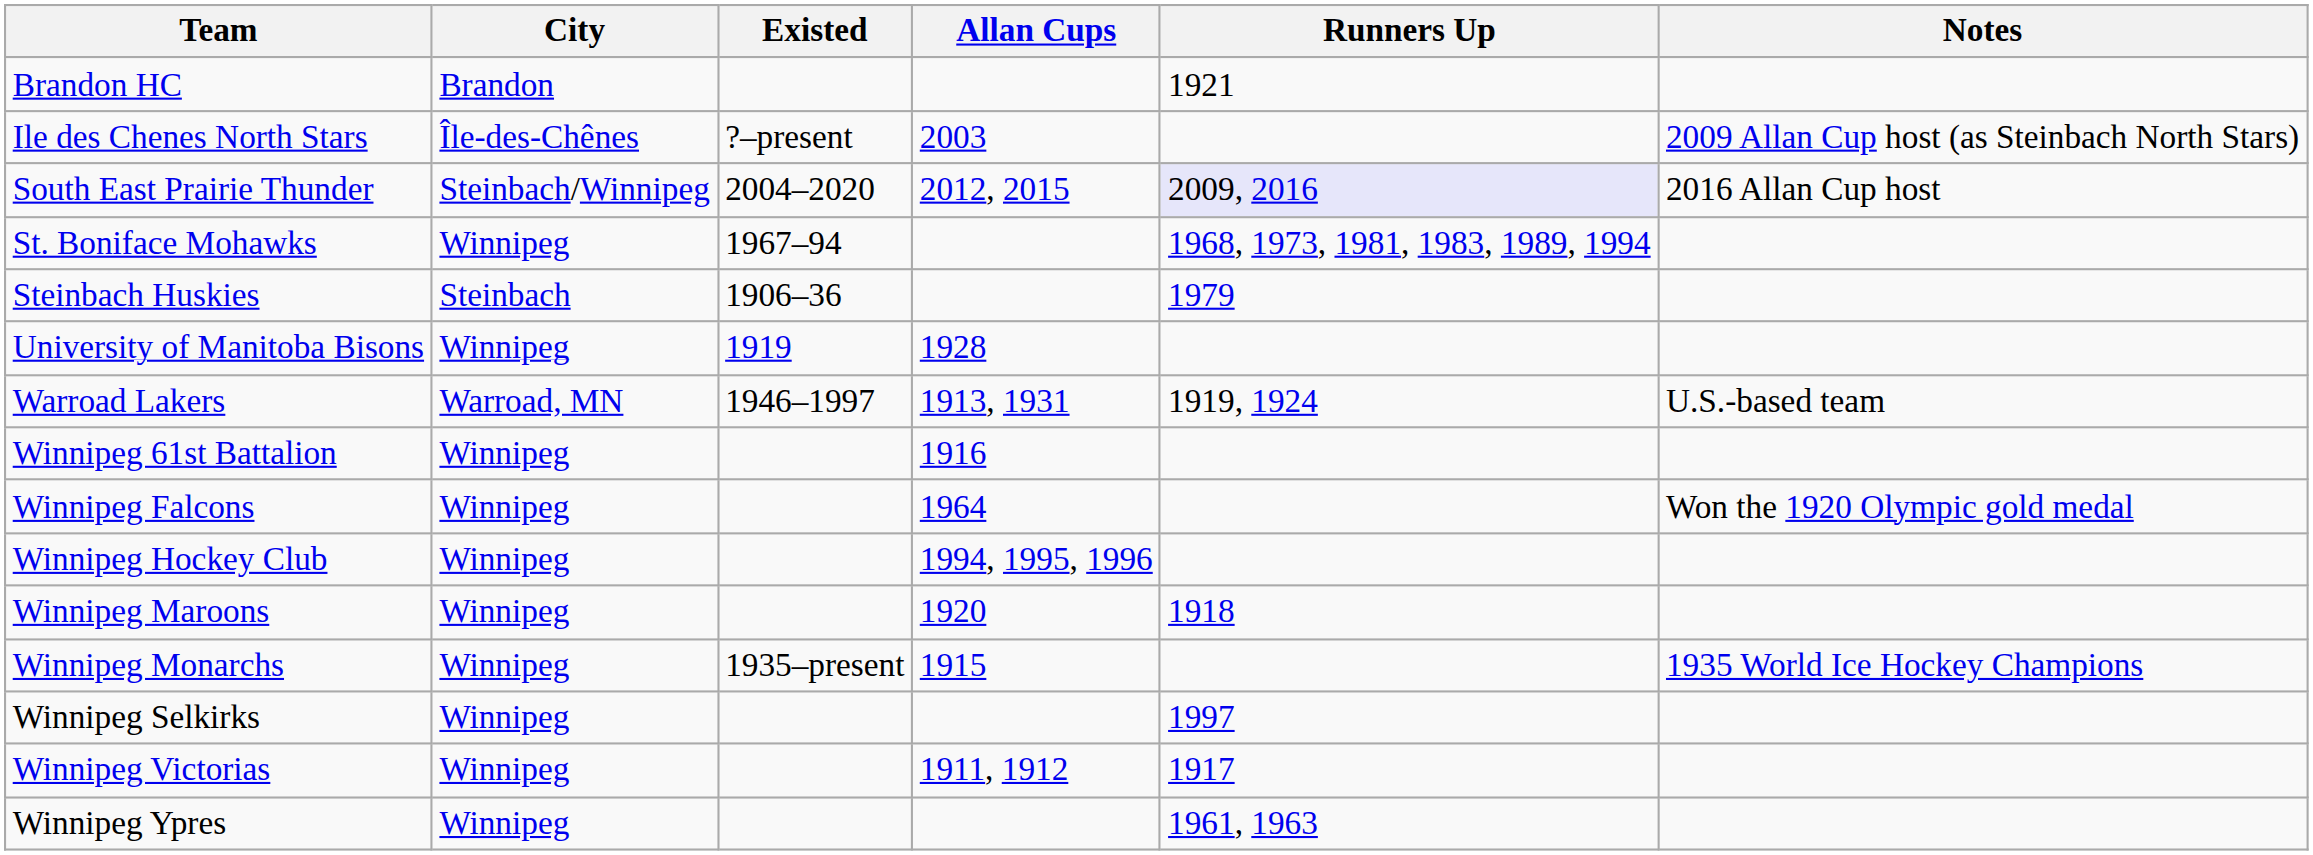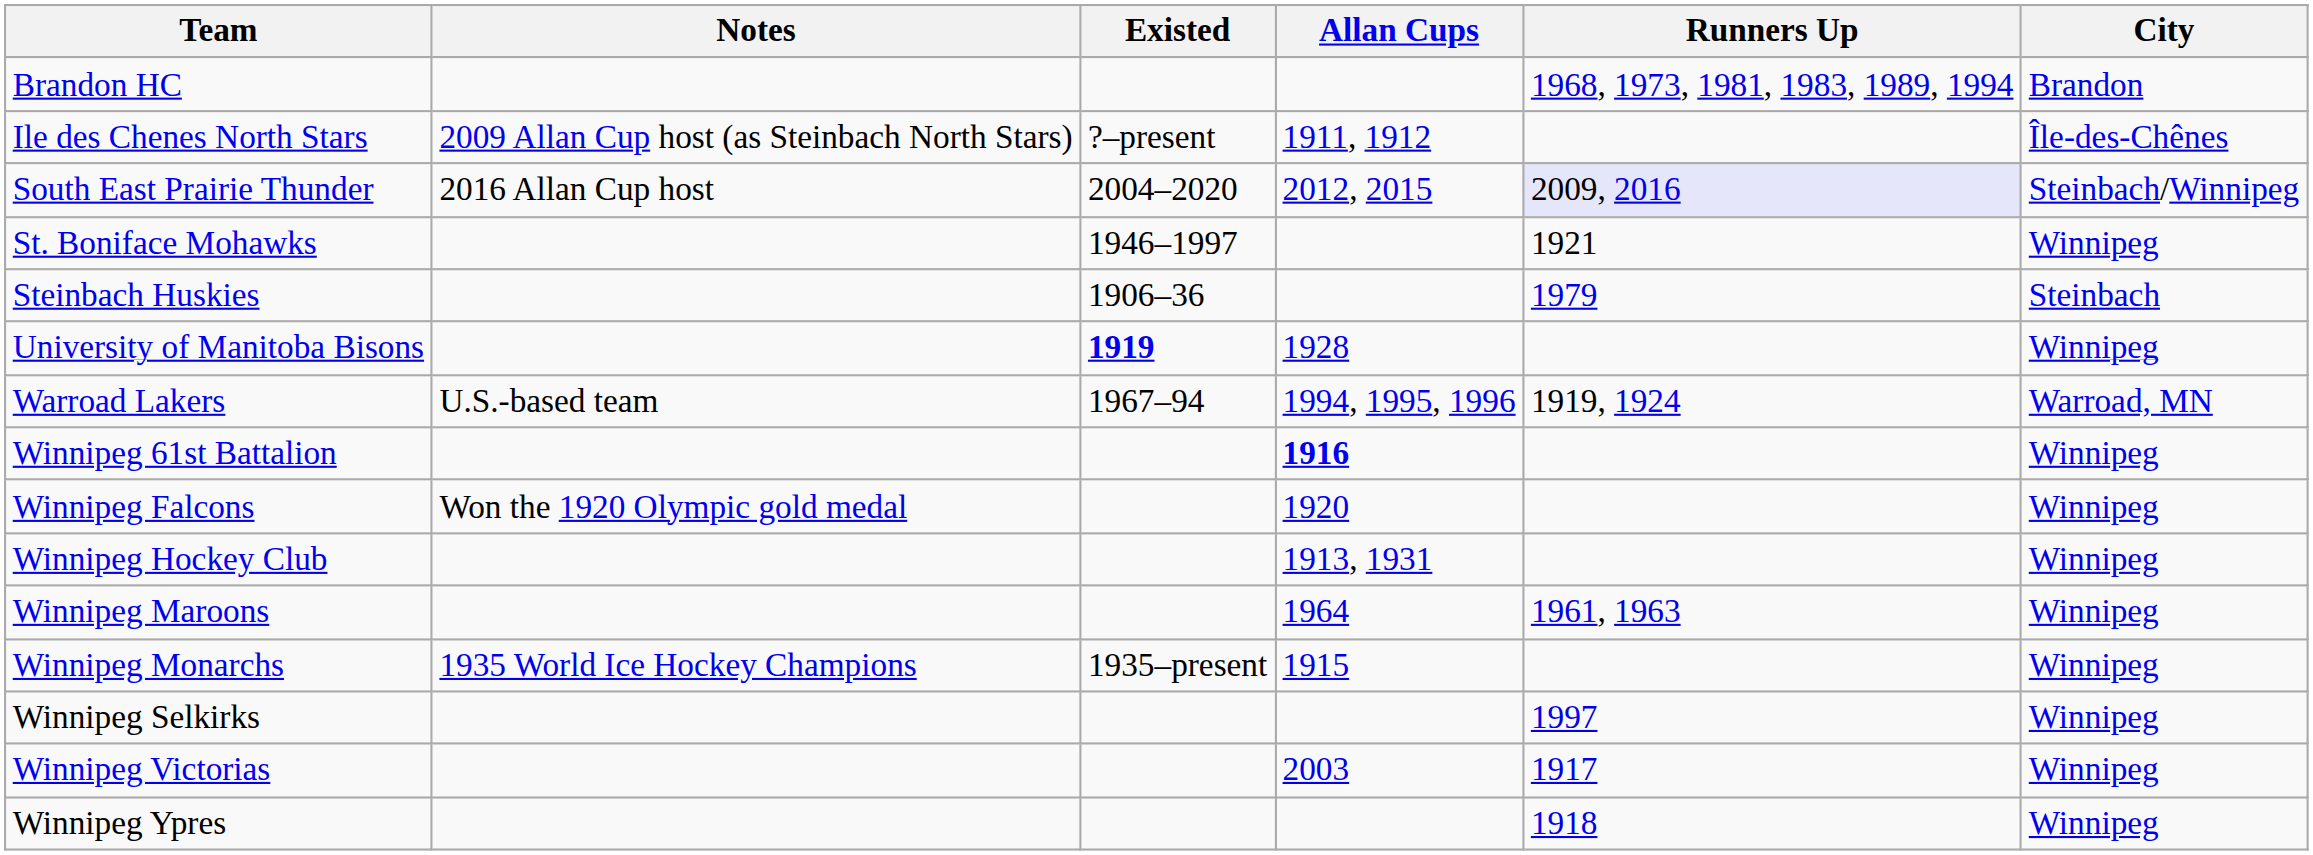 <table class="wikitable">
 <tr>
 <th>Team</th>
-<th>City</th>
+<th>Notes</th>
 <th>Existed</th>
 <th><a href='#'>Allan Cups</a></th>
 <th>Runners Up</th>
-<th>Notes</th>
+<th>City</th>
 </tr>
 <tr>
 <td><a href='#'>Brandon HC</a></td>
-<td><a href='#'>Brandon</a></td>
 <td></td>
 <td></td>
-<td>1921</td>
 <td></td>
+<td><a href='#'>1968</a>, <a href='#'>1973</a>, <a href='#'>1981</a>, <a href='#'>1983</a>, <a href='#'>1989</a>, <a href='#'>1994</a></td>
+<td><a href='#'>Brandon</a></td>
 </tr>
 <tr>
 <td><a href='#'>Ile des Chenes North Stars</a></td>
+<td><a href='#'>2009 Allan Cup</a> host (as Steinbach North Stars)</td>
+<td>?–present</td>
+<td><a href='#'>1911</a>, <a href='#'>1912</a></td>
+<td></td>
 <td><a href='#'>Île-des-Chênes</a></td>
-<td>?–present</td>
-<td><a href='#'>2003</a></td>
-<td></td>
-<td><a href='#'>2009 Allan Cup</a> host (as Steinbach North Stars)</td>
 </tr>
 <tr>
 <td><a href='#'>South East Prairie Thunder</a></td>
-<td><a href='#'>Steinbach</a>/<a href='#'>Winnipeg</a></td>
+<td>2016 Allan Cup host</td>
 <td>2004–2020</td>
 <td><a href='#'>2012</a>, <a href='#'>2015</a></td>
 <td style="background: lavender;">2009, <a href='#'>2016</a></td>
-<td>2016 Allan Cup host</td>
+<td><a href='#'>Steinbach</a>/<a href='#'>Winnipeg</a></td>
 </tr>
 <tr>
 <td><a href='#'>St. Boniface Mohawks</a></td>
+<td></td>
+<td>1946–1997</td>
+<td></td>
+<td>1921</td>
 <td><a href='#'>Winnipeg</a></td>
-<td>1967–94</td>
-<td></td>
-<td><a href='#'>1968</a>, <a href='#'>1973</a>, <a href='#'>1981</a>, <a href='#'>1983</a>, <a href='#'>1989</a>, <a href='#'>1994</a></td>
-<td></td>
 </tr>
 <tr>
 <td><a href='#'>Steinbach Huskies</a></td>
-<td><a href='#'>Steinbach</a></td>
+<td></td>
 <td>1906–36</td>
 <td></td>
 <td><a href='#'>1979</a></td>
-<td></td>
+<td><a href='#'>Steinbach</a></td>
 </tr>
 <tr>
 <td><a href='#'>University of Manitoba Bisons</a></td>
-<td><a href='#'>Winnipeg</a></td>
-<td><a href='#'>1919</a></td>
+<td></td>
+<td><strong><a href='#'>1919</a></strong></td>
 <td><a href='#'>1928</a></td>
 <td></td>
-<td></td>
+<td><a href='#'>Winnipeg</a></td>
 </tr>
 <tr>
 <td><a href='#'>Warroad Lakers</a></td>
+<td>U.S.-based team</td>
+<td>1967–94</td>
+<td><a href='#'>1994</a>, <a href='#'>1995</a>, <a href='#'>1996</a></td>
+<td>1919, <a href='#'>1924</a></td>
 <td><a href='#'>Warroad, MN</a></td>
-<td>1946–1997</td>
-<td><a href='#'>1913</a>, <a href='#'>1931</a></td>
-<td>1919, <a href='#'>1924</a></td>
-<td>U.S.-based team</td>
 </tr>
 <tr>
 <td><a href='#'>Winnipeg 61st Battalion</a></td>
-<td><a href='#'>Winnipeg</a></td>
-<td></td>
-<td><a href='#'>1916</a></td>
 <td></td>
 <td></td>
+<td><strong><a href='#'>1916</a></strong></td>
+<td></td>
+<td><a href='#'>Winnipeg</a></td>
 </tr>
 <tr>
 <td><a href='#'>Winnipeg Falcons</a></td>
+<td>Won the <a href='#'>1920 Olympic gold medal</a></td>
+<td></td>
+<td><a href='#'>1920</a></td>
+<td></td>
 <td><a href='#'>Winnipeg</a></td>
-<td></td>
-<td><a href='#'>1964</a></td>
-<td></td>
-<td>Won the <a href='#'>1920 Olympic gold medal</a></td>
 </tr>
 <tr>
 <td><a href='#'>Winnipeg Hockey Club</a></td>
-<td><a href='#'>Winnipeg</a></td>
-<td></td>
-<td><a href='#'>1994</a>, <a href='#'>1995</a>, <a href='#'>1996</a></td>
 <td></td>
 <td></td>
+<td><a href='#'>1913</a>, <a href='#'>1931</a></td>
+<td></td>
+<td><a href='#'>Winnipeg</a></td>
 </tr>
 <tr>
 <td><a href='#'>Winnipeg Maroons</a></td>
+<td></td>
+<td></td>
+<td><a href='#'>1964</a></td>
+<td><a href='#'>1961</a>, <a href='#'>1963</a></td>
 <td><a href='#'>Winnipeg</a></td>
-<td></td>
-<td><a href='#'>1920</a></td>
-<td><a href='#'>1918</a></td>
-<td></td>
 </tr>
 <tr>
 <td><a href='#'>Winnipeg Monarchs</a></td>
-<td><a href='#'>Winnipeg</a></td>
+<td><a href='#'>1935 World Ice Hockey Champions</a></td>
 <td>1935–present</td>
 <td><a href='#'>1915</a></td>
 <td></td>
-<td><a href='#'>1935 World Ice Hockey Champions</a></td>
+<td><a href='#'>Winnipeg</a></td>
 </tr>
 <tr>
 <td>Winnipeg Selkirks</td>
-<td><a href='#'>Winnipeg</a></td>
+<td></td>
 <td></td>
 <td></td>
 <td><a href='#'>1997</a></td>
-<td></td>
+<td><a href='#'>Winnipeg</a></td>
 </tr>
 <tr>
 <td><a href='#'>Winnipeg Victorias</a></td>
+<td></td>
+<td></td>
+<td><a href='#'>2003</a></td>
+<td><a href='#'>1917</a></td>
 <td><a href='#'>Winnipeg</a></td>
-<td></td>
-<td><a href='#'>1911</a>, <a href='#'>1912</a></td>
-<td><a href='#'>1917</a></td>
-<td></td>
 </tr>
 <tr>
 <td>Winnipeg Ypres</td>
-<td><a href='#'>Winnipeg</a></td>
 <td></td>
 <td></td>
-<td><a href='#'>1961</a>, <a href='#'>1963</a></td>
 <td></td>
+<td><a href='#'>1918</a></td>
+<td><a href='#'>Winnipeg</a></td>
 </tr>
 </table>
